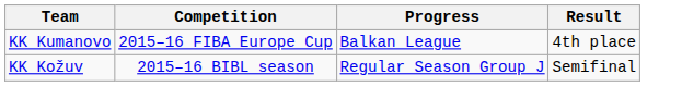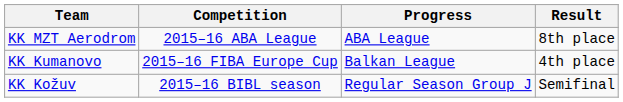 <table class="wikitable">
 <tr>
 <th>Team</th>
 <th>Competition</th>
 <th>Progress</th>
 <th>Result</th>
+</tr>
+<tr>
+<td><a href='#'>KK MZT Aerodrom</a></td>
+<td align="center"><a href='#'>2015–16 ABA League</a></td>
+<td><a href='#'>ABA League</a></td>
+<td>8th place</td>
 </tr>
 <tr>
 <td><a href='#'>KK Kumanovo</a></td>
 <td align="center"><a href='#'>2015–16 FIBA Europe Cup</a></td>
 <td><a href='#'>Balkan League</a></td>
 <td>4th place</td>
 </tr>
 <tr>
 <td><a href='#'>KK Kožuv</a></td>
 <td align="center"><a href='#'>2015–16 BIBL season</a></td>
 <td><a href='#'>Regular Season Group J</a></td>
 <td>Semifinal</td>
 </tr>
 </table>
